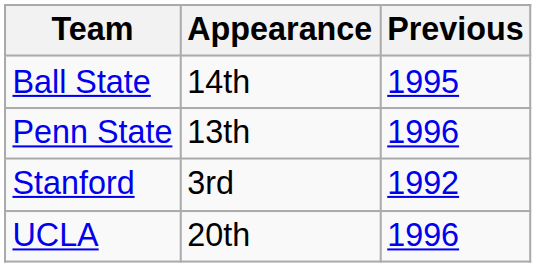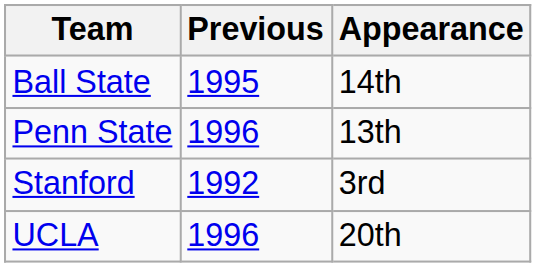 <table class="wikitable sortable">
 <tr>
 <th>Team</th>
+<th>Previous</th>
 <th>Appearance</th>
-<th>Previous</th>
 </tr>
 <tr>
 <td><a href='#'>Ball State</a></td>
+<td><a href='#'>1995</a></td>
 <td>14th</td>
-<td><a href='#'>1995</a></td>
 </tr>
 <tr>
 <td><a href='#'>Penn State</a></td>
+<td><a href='#'>1996</a></td>
 <td>13th</td>
-<td><a href='#'>1996</a></td>
 </tr>
 <tr>
 <td><a href='#'>Stanford</a></td>
+<td><a href='#'>1992</a></td>
 <td>3rd</td>
-<td><a href='#'>1992</a></td>
 </tr>
 <tr>
 <td><a href='#'>UCLA</a></td>
+<td><a href='#'>1996</a></td>
 <td>20th</td>
-<td><a href='#'>1996</a></td>
 </tr>
 </table>
